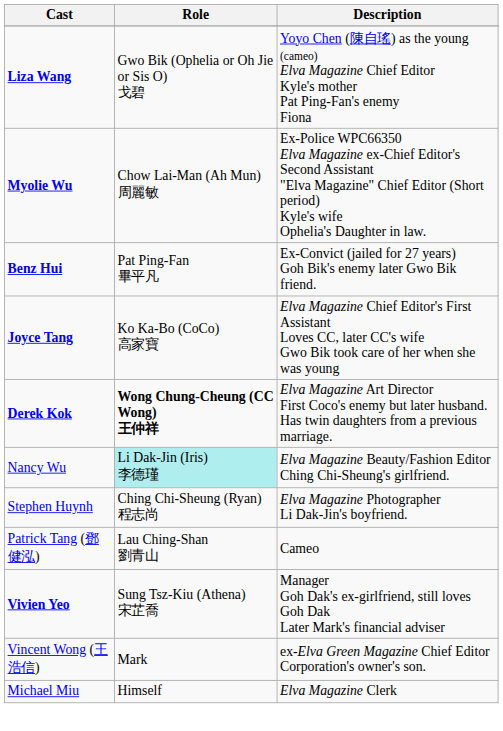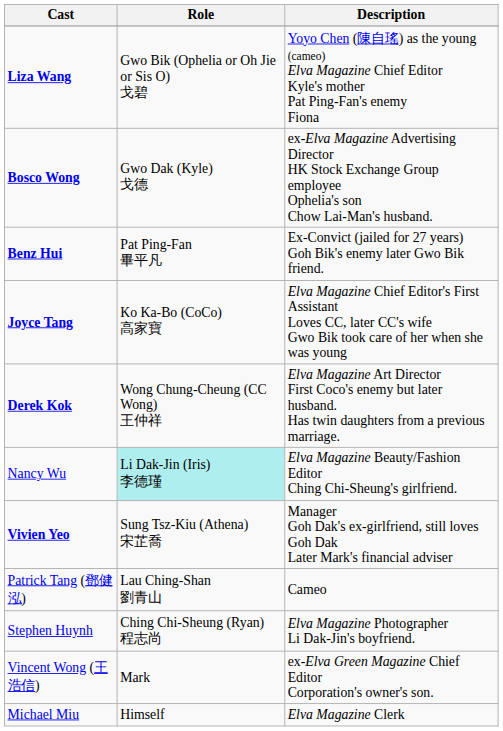 <table class="wikitable" width="65%">
 <tr>
 <th>Cast</th>
 <th>Role</th>
 <th>Description</th>
 </tr>
 <tr>
 </tr>
 <tr>
 <td><strong><a href='#'>Liza Wang</a></strong></td>
 <td>Gwo Bik (Ophelia or Oh Jie or Sis O) <br> 戈碧</td>
 <td><a href='#'>Yoyo Chen</a> (<a href='#'>陳自瑤</a>) as the young <small> (cameo) </small> <br><em>Elva Magazine</em> Chief Editor <br> Kyle's mother <br> Pat Ping-Fan's enemy <br> Fiona</td>
 </tr>
 <tr>
-<td><strong><a href='#'>Myolie Wu</a></strong></td>
-<td>Chow Lai-Man (Ah Mun) <br> 周麗敏</td>
-<td>Ex-Police WPC66350 <br> <em>Elva Magazine</em> ex-Chief Editor's Second Assistant <br> "Elva Magazine" Chief Editor (Short period) <br> Kyle's wife <br> Ophelia's Daughter in law.</td>
+<td><strong><a href='#'>Bosco Wong</a></strong></td>
+<td>Gwo Dak (Kyle) <br> 戈德</td>
+<td>ex-<em>Elva Magazine</em> Advertising Director <br> HK Stock Exchange Group employee <br> Ophelia's son <br> Chow Lai-Man's husband.</td>
 </tr>
 <tr>
 <td><strong><a href='#'>Benz Hui</a></strong></td>
 <td>Pat Ping-Fan <br> 畢平凡</td>
 <td>Ex-Convict (jailed for 27 years) <br> Goh Bik's enemy later Gwo Bik friend.</td>
 </tr>
 <tr>
 <td><strong><a href='#'>Joyce Tang</a></strong></td>
 <td>Ko Ka-Bo (CoCo) <br> 高家寶</td>
 <td><em>Elva Magazine</em> Chief Editor's First Assistant <br> Loves CC, later CC's wife <br> Gwo Bik took care of her when she was young</td>
 </tr>
 <tr>
 <td><strong><a href='#'>Derek Kok</a></strong></td>
-<td><strong>Wong Chung-Cheung (CC Wong) <br> 王仲祥</strong></td>
+<td>Wong Chung-Cheung (CC Wong) <br> 王仲祥</td>
 <td><em>Elva Magazine</em> Art Director <br>First Coco's enemy but later husband. <br> Has twin daughters from a previous marriage.</td>
 </tr>
 <tr>
 <td><a href='#'>Nancy Wu</a></td>
 <td style="background: paleturquoise;">Li Dak-Jin (Iris) <br> 李德瑾</td>
 <td><em>Elva Magazine</em> Beauty/Fashion Editor <br> Ching Chi-Sheung's girlfriend.</td>
 </tr>
 <tr>
-<td><a href='#'>Stephen Huynh</a></td>
-<td>Ching Chi-Sheung (Ryan) <br> 程志尚</td>
-<td><em>Elva Magazine</em> Photographer <br> Li Dak-Jin's boyfriend.</td>
+<td><strong><a href='#'>Vivien Yeo</a></strong></td>
+<td>Sung Tsz-Kiu (Athena) <br> 宋芷喬</td>
+<td>Manager <br> Goh Dak's ex-girlfriend, still loves Goh Dak <br> Later Mark's financial adviser</td>
 </tr>
 <tr>
 <td><a href='#'>Patrick Tang</a> (<a href='#'>鄧健泓</a>)</td>
 <td>Lau Ching-Shan <br> 劉青山</td>
 <td>Cameo</td>
 </tr>
 <tr>
-<td><strong><a href='#'>Vivien Yeo</a></strong></td>
-<td>Sung Tsz-Kiu (Athena) <br> 宋芷喬</td>
-<td>Manager <br> Goh Dak's ex-girlfriend, still loves Goh Dak <br> Later Mark's financial adviser</td>
+<td><a href='#'>Stephen Huynh</a></td>
+<td>Ching Chi-Sheung (Ryan) <br> 程志尚</td>
+<td><em>Elva Magazine</em> Photographer <br> Li Dak-Jin's boyfriend.</td>
 </tr>
 <tr>
 <td><a href='#'>Vincent Wong</a> (<a href='#'>王浩信</a>)</td>
 <td>Mark</td>
 <td>ex-<em>Elva Green Magazine</em> Chief Editor <br> Corporation's owner's son.</td>
 </tr>
 <tr>
 <td><a href='#'>Michael Miu</a></td>
 <td>Himself</td>
 <td><em>Elva Magazine</em> Clerk</td>
 </tr>
 </table>
